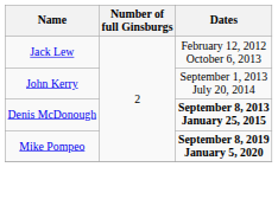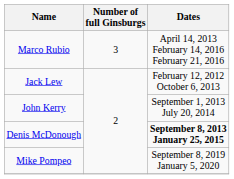 <table class=wikitable style="text-align:center">
 <tr>
 <th>Name</th>
 <th>Number of<br> full Ginsburgs</th>
 <th>Dates</th>
+</tr>
+<tr>
+<td><a href='#'>Marco Rubio</a></td>
+<td>3</td>
+<td>April 14, 2013<br>February 14, 2016<br>February 21, 2016</td>
 </tr>
 <tr>
 <td><a href='#'>Jack Lew</a></td>
 <td rowspan="4">2</td>
 <td>February 12, 2012<br>October 6, 2013</td>
 </tr>
 <tr>
 <td><a href='#'>John Kerry</a></td>
 <td>September 1, 2013<br>July 20, 2014</td>
 </tr>
 <tr>
 <td><a href='#'>Denis McDonough</a></td>
 <td><strong>September 8, 2013<br>January 25, 2015</strong></td>
 </tr>
 <tr>
 <td><a href='#'>Mike Pompeo</a></td>
-<td><strong>September 8, 2019<br>January 5, 2020</strong></td>
+<td>September 8, 2019<br>January 5, 2020</td>
 </tr>
 <tr>
 </tr>
 </table>
